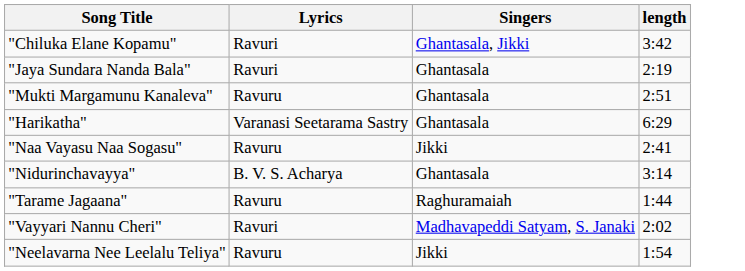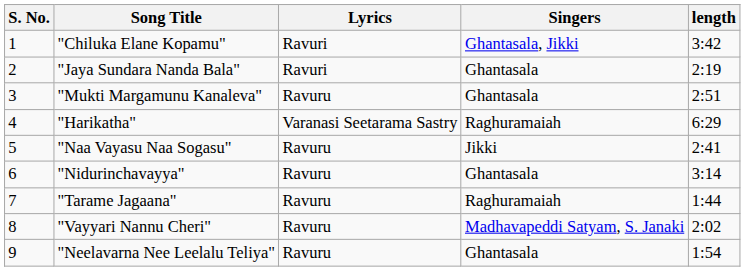 <table class="wikitable">
 <tr>
+<th>S. No.</th>
 <th>Song Title</th>
 <th>Lyrics</th>
 <th>Singers</th>
 <th>length</th>
 </tr>
 <tr>
+<td>1</td>
 <td>"Chiluka Elane Kopamu"</td>
 <td>Ravuri</td>
 <td><a href='#'>Ghantasala</a>, <a href='#'>Jikki</a></td>
 <td>3:42</td>
 </tr>
 <tr>
+<td>2</td>
 <td>"Jaya Sundara Nanda Bala"</td>
 <td>Ravuri</td>
 <td>Ghantasala</td>
 <td>2:19</td>
 </tr>
 <tr>
+<td>3</td>
 <td>"Mukti Margamunu Kanaleva"</td>
 <td>Ravuru</td>
 <td>Ghantasala</td>
 <td>2:51</td>
 </tr>
 <tr>
+<td>4</td>
 <td>"Harikatha"</td>
 <td>Varanasi Seetarama Sastry</td>
-<td>Ghantasala</td>
+<td>Raghuramaiah</td>
 <td>6:29</td>
 </tr>
 <tr>
+<td>5</td>
 <td>"Naa Vayasu Naa Sogasu"</td>
 <td>Ravuru</td>
 <td>Jikki</td>
 <td>2:41</td>
 </tr>
 <tr>
+<td>6</td>
 <td>"Nidurinchavayya"</td>
-<td>B. V. S. Acharya</td>
+<td>Ravuru</td>
 <td>Ghantasala</td>
 <td>3:14</td>
 </tr>
 <tr>
+<td>7</td>
 <td>"Tarame Jagaana"</td>
 <td>Ravuru</td>
 <td>Raghuramaiah</td>
 <td>1:44</td>
 </tr>
 <tr>
+<td>8</td>
 <td>"Vayyari Nannu Cheri"</td>
-<td>Ravuri</td>
+<td>Ravuru</td>
 <td><a href='#'>Madhavapeddi Satyam</a>, <a href='#'>S. Janaki</a></td>
 <td>2:02</td>
 </tr>
 <tr>
+<td>9</td>
 <td>"Neelavarna Nee Leelalu Teliya"</td>
 <td>Ravuru</td>
-<td>Jikki</td>
+<td>Ghantasala</td>
 <td>1:54</td>
 </tr>
 </table>
